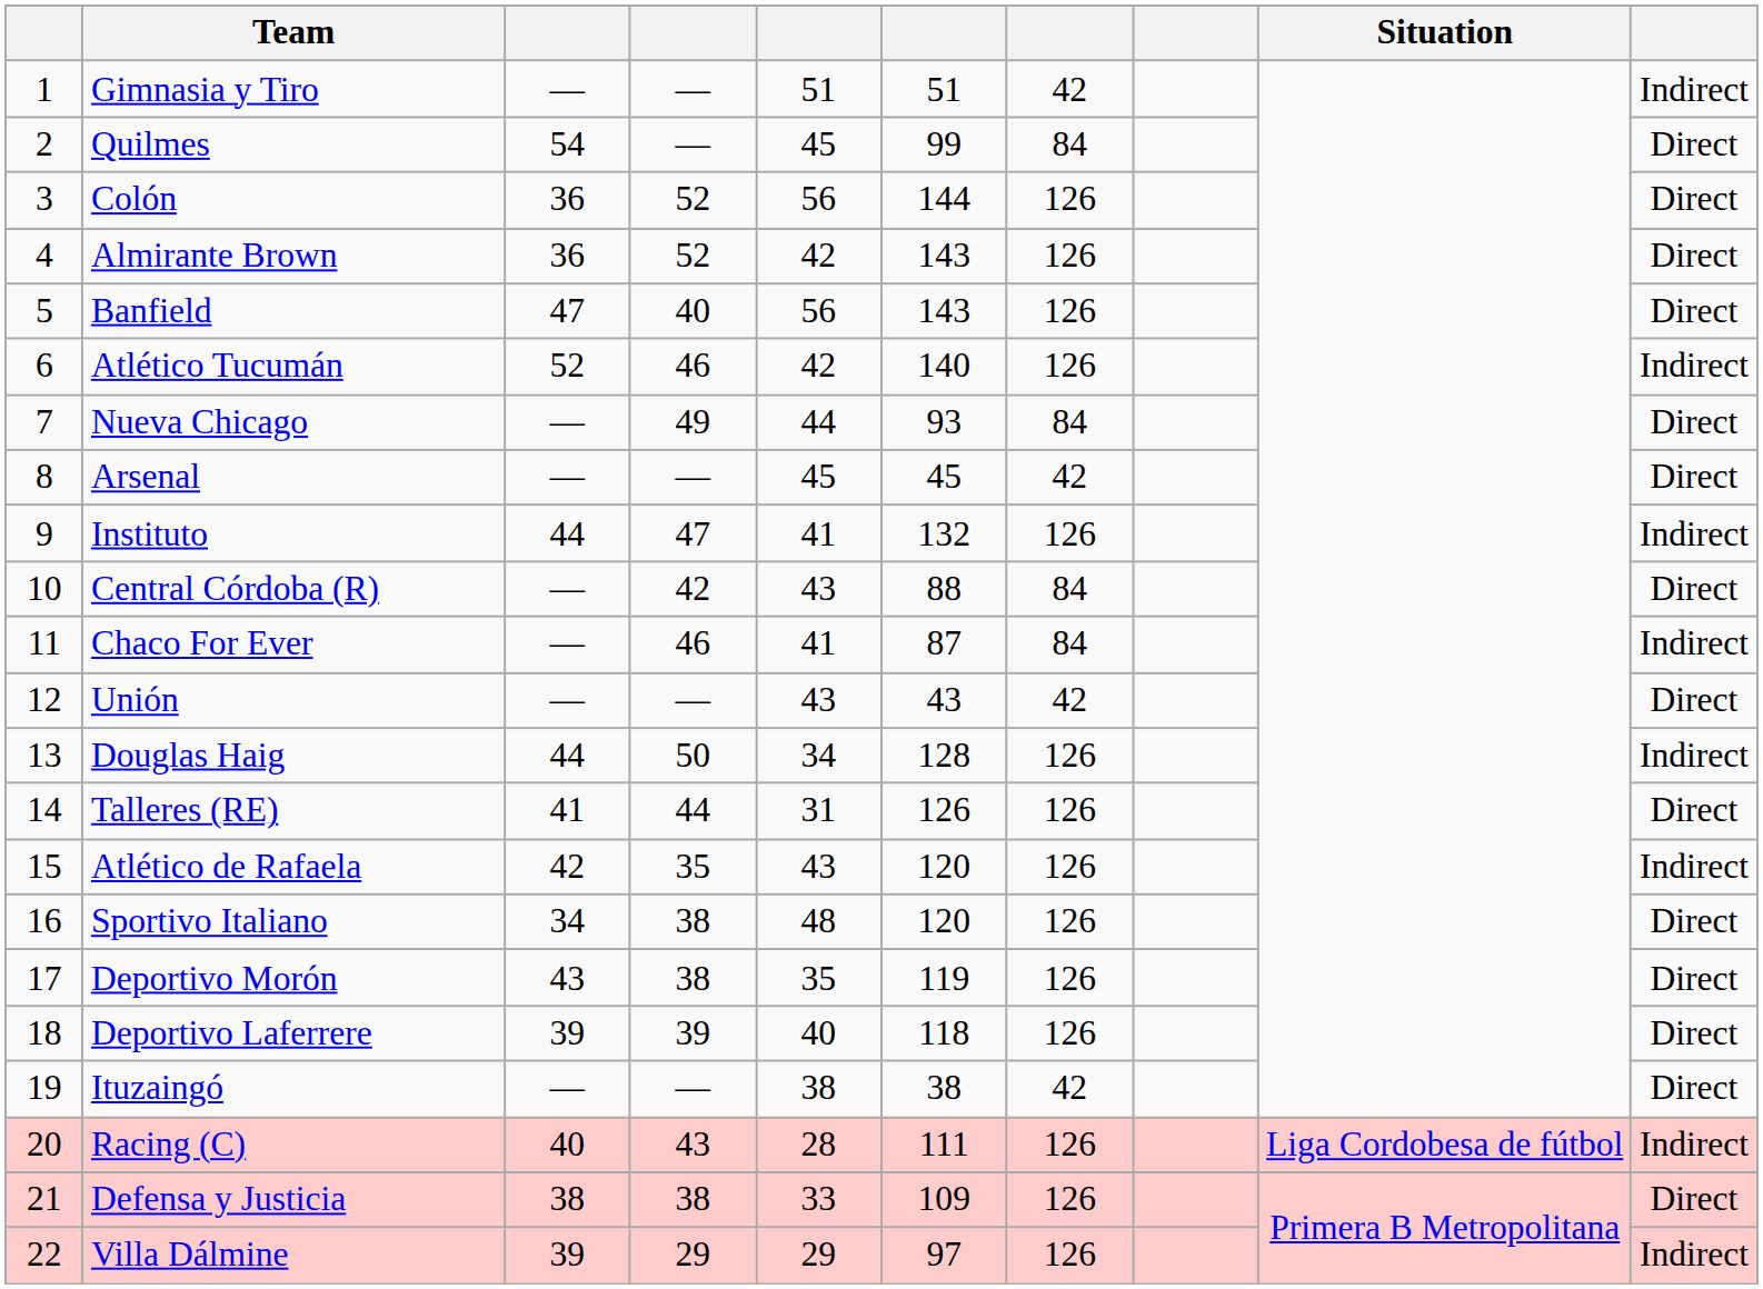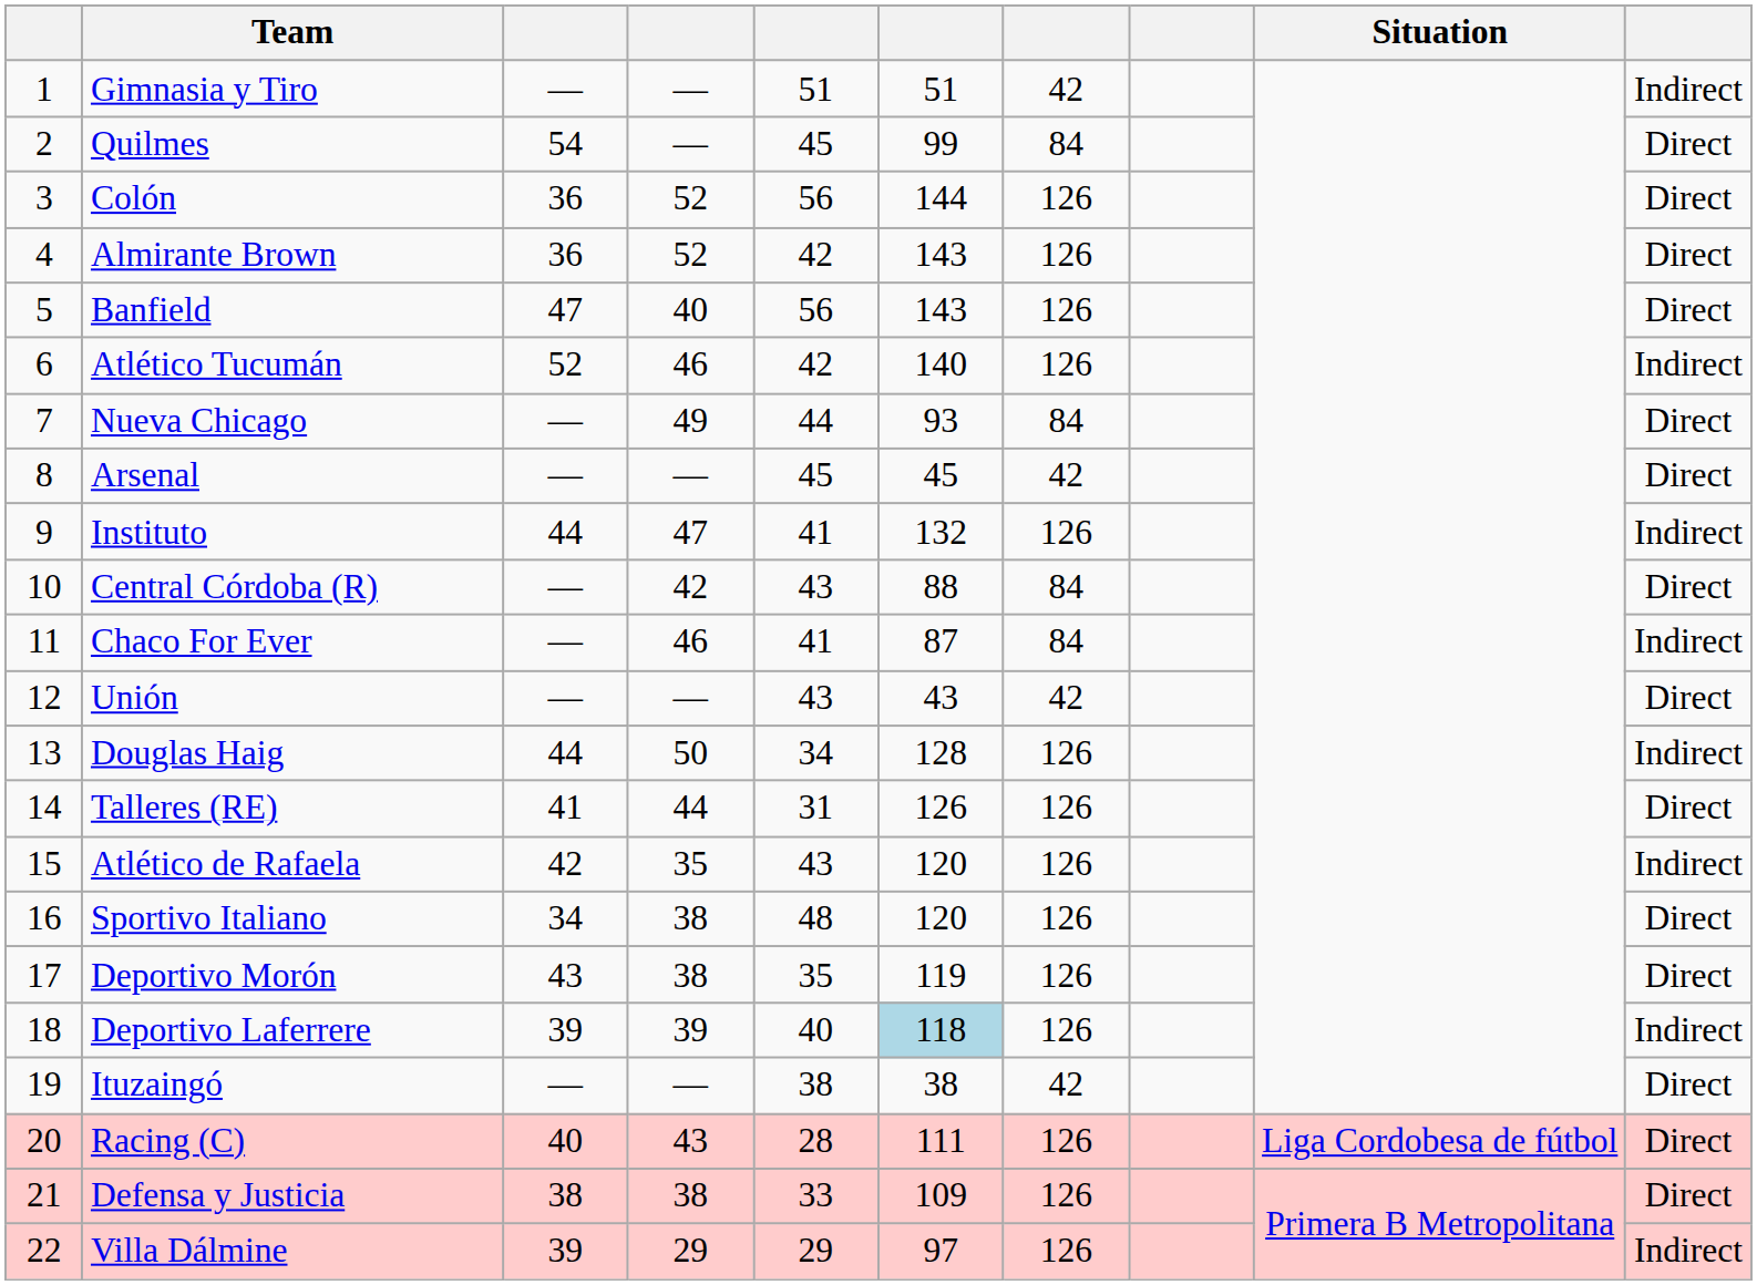 <table class="wikitable" style="text-align: center;">
 <tr>
 <th width=28><br></th>
 <th width=185>Team</th>
 <th width=50></th>
 <th width=50></th>
 <th width=50></th>
 <th width=50></th>
 <th width=50></th>
 <th width=50><br></th>
 <th>Situation</th>
 <th><br></th>
 </tr>
 <tr>
 <td>1</td>
 <td align="left"><a href='#'>Gimnasia y Tiro</a></td>
 <td>—</td>
 <td>—</td>
 <td>51</td>
 <td>51</td>
 <td>42</td>
 <td><strong></strong></td>
 <td rowspan=19></td>
 <td>Indirect</td>
 </tr>
 <tr>
 <td>2</td>
 <td align="left"><a href='#'>Quilmes</a></td>
 <td>54</td>
 <td>—</td>
 <td>45</td>
 <td>99</td>
 <td>84</td>
 <td><strong></strong></td>
 <td>Direct</td>
 </tr>
 <tr>
 <td>3</td>
 <td align="left"><a href='#'>Colón</a></td>
 <td>36</td>
 <td>52</td>
 <td>56</td>
 <td>144</td>
 <td>126</td>
 <td><strong></strong></td>
 <td>Direct</td>
 </tr>
 <tr>
 <td>4</td>
 <td align="left"><a href='#'>Almirante Brown</a></td>
 <td>36</td>
 <td>52</td>
 <td>42</td>
 <td>143</td>
 <td>126</td>
 <td><strong></strong></td>
 <td>Direct</td>
 </tr>
 <tr>
 <td>5</td>
 <td align="left"><a href='#'>Banfield</a></td>
 <td>47</td>
 <td>40</td>
 <td>56</td>
 <td>143</td>
 <td>126</td>
 <td><strong></strong></td>
 <td>Direct</td>
 </tr>
 <tr>
 <td>6</td>
 <td align="left"><a href='#'>Atlético Tucumán</a></td>
 <td>52</td>
 <td>46</td>
 <td>42</td>
 <td>140</td>
 <td>126</td>
 <td><strong></strong></td>
 <td>Indirect</td>
 </tr>
 <tr>
 <td>7</td>
 <td align="left"><a href='#'>Nueva Chicago</a></td>
 <td>—</td>
 <td>49</td>
 <td>44</td>
 <td>93</td>
 <td>84</td>
 <td><strong></strong></td>
 <td>Direct</td>
 </tr>
 <tr>
 <td>8</td>
 <td align="left"><a href='#'>Arsenal</a></td>
 <td>—</td>
 <td>—</td>
 <td>45</td>
 <td>45</td>
 <td>42</td>
 <td><strong></strong></td>
 <td>Direct</td>
 </tr>
 <tr>
 <td>9</td>
 <td align="left"><a href='#'>Instituto</a></td>
 <td>44</td>
 <td>47</td>
 <td>41</td>
 <td>132</td>
 <td>126</td>
 <td><strong></strong></td>
 <td>Indirect</td>
 </tr>
 <tr>
 <td>10</td>
 <td align="left"><a href='#'>Central Córdoba (R)</a></td>
 <td>—</td>
 <td>42</td>
 <td>43</td>
 <td>88</td>
 <td>84</td>
 <td><strong></strong></td>
 <td>Direct</td>
 </tr>
 <tr>
 <td>11</td>
 <td align="left"><a href='#'>Chaco For Ever</a></td>
 <td>—</td>
 <td>46</td>
 <td>41</td>
 <td>87</td>
 <td>84</td>
 <td><strong></strong></td>
 <td>Indirect</td>
 </tr>
 <tr>
 <td>12</td>
 <td align="left"><a href='#'>Unión</a></td>
 <td>—</td>
 <td>—</td>
 <td>43</td>
 <td>43</td>
 <td>42</td>
 <td><strong></strong></td>
 <td>Direct</td>
 </tr>
 <tr>
 <td>13</td>
 <td align="left"><a href='#'>Douglas Haig</a></td>
 <td>44</td>
 <td>50</td>
 <td>34</td>
 <td>128</td>
 <td>126</td>
 <td><strong></strong></td>
 <td>Indirect</td>
 </tr>
 <tr>
 <td>14</td>
 <td align="left"><a href='#'>Talleres (RE)</a></td>
 <td>41</td>
 <td>44</td>
 <td>31</td>
 <td>126</td>
 <td>126</td>
 <td><strong></strong></td>
 <td>Direct</td>
 </tr>
 <tr>
 <td>15</td>
 <td align="left"><a href='#'>Atlético de Rafaela</a></td>
 <td>42</td>
 <td>35</td>
 <td>43</td>
 <td>120</td>
 <td>126</td>
 <td><strong></strong></td>
 <td>Indirect</td>
 </tr>
 <tr>
 <td>16</td>
 <td align="left"><a href='#'>Sportivo Italiano</a></td>
 <td>34</td>
 <td>38</td>
 <td>48</td>
 <td>120</td>
 <td>126</td>
 <td><strong></strong></td>
 <td>Direct</td>
 </tr>
 <tr>
 <td>17</td>
 <td align="left"><a href='#'>Deportivo Morón</a></td>
 <td>43</td>
 <td>38</td>
 <td>35</td>
 <td>119</td>
 <td>126</td>
 <td><strong></strong></td>
 <td>Direct</td>
 </tr>
 <tr>
 <td>18</td>
 <td align="left"><a href='#'>Deportivo Laferrere</a></td>
 <td>39</td>
 <td>39</td>
 <td>40</td>
-<td>118</td>
+<td style="background: lightblue;">118</td>
 <td>126</td>
 <td><strong></strong></td>
-<td>Direct</td>
+<td>Indirect</td>
 </tr>
 <tr>
 <td>19</td>
 <td align="left"><a href='#'>Ituzaingó</a></td>
 <td>—</td>
 <td>—</td>
 <td>38</td>
 <td>38</td>
 <td>42</td>
 <td><strong></strong></td>
 <td>Direct</td>
 </tr>
 <tr bgcolor=#ffcccc>
 <td>20</td>
 <td align="left"><a href='#'>Racing (C)</a></td>
 <td>40</td>
 <td>43</td>
 <td>28</td>
 <td>111</td>
 <td>126</td>
 <td><strong></strong></td>
 <td><a href='#'>Liga Cordobesa de fútbol</a></td>
-<td>Indirect</td>
+<td>Direct</td>
 </tr>
 <tr bgcolor=#ffcccc>
 <td>21</td>
 <td align="left"><a href='#'>Defensa y Justicia</a></td>
 <td>38</td>
 <td>38</td>
 <td>33</td>
 <td>109</td>
 <td>126</td>
 <td><strong></strong></td>
 <td rowspan=2><a href='#'>Primera B Metropolitana</a></td>
 <td>Direct</td>
 </tr>
 <tr bgcolor=#ffcccc>
 <td>22</td>
 <td align="left"><a href='#'>Villa Dálmine</a></td>
 <td>39</td>
 <td>29</td>
 <td>29</td>
 <td>97</td>
 <td>126</td>
 <td><strong></strong></td>
 <td>Indirect</td>
 </tr>
 </table>
